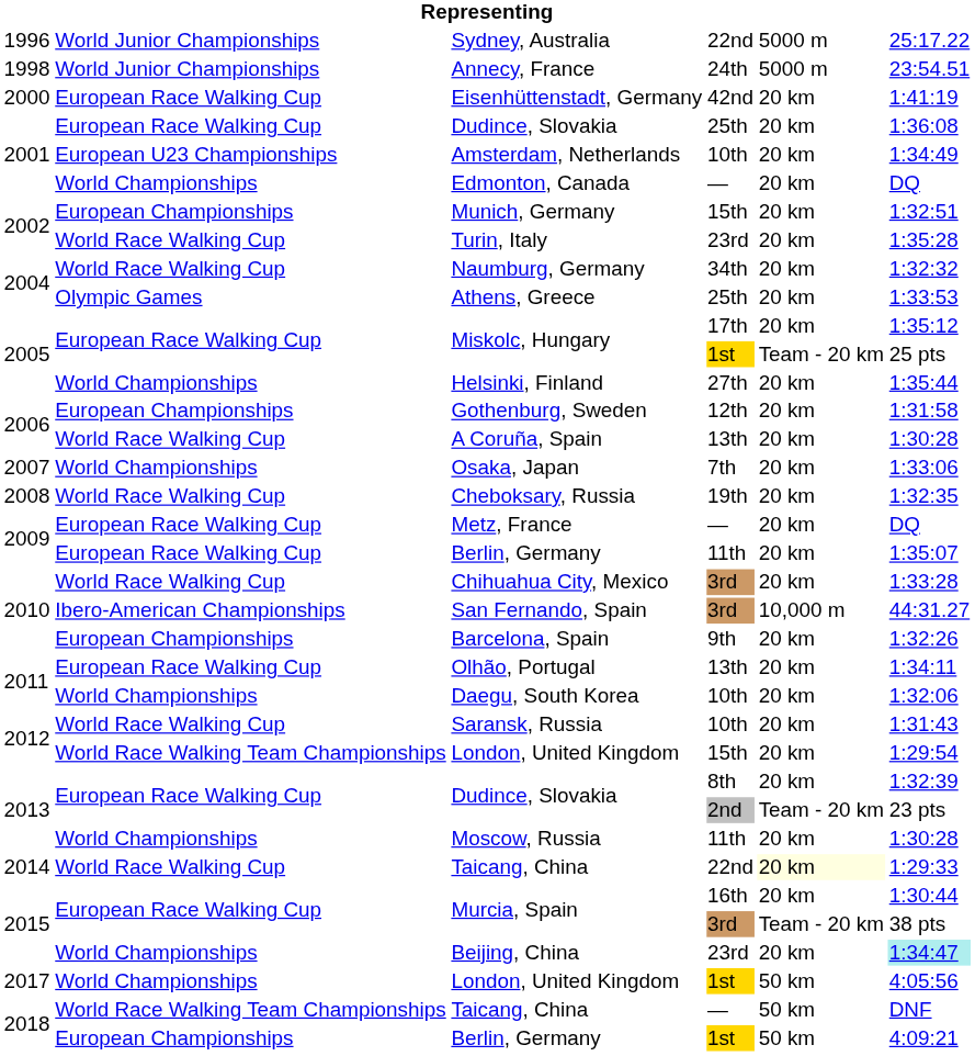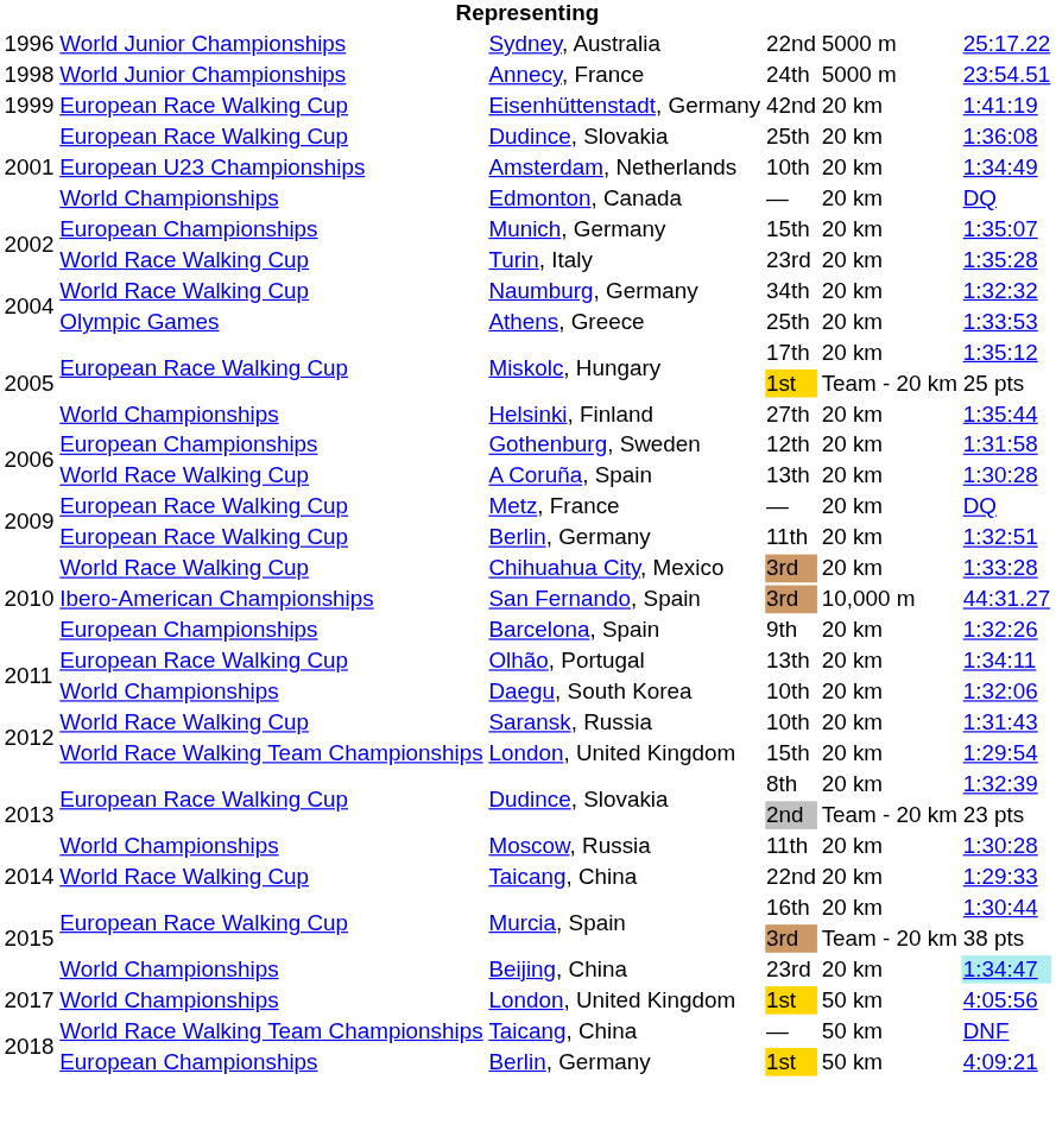 <table>
 <tr>
 <th colspan="6">Representing </th>
 </tr>
 <tr>
 <td>1996</td>
 <td><a href='#'>World Junior Championships</a></td>
 <td><a href='#'>Sydney</a>, Australia</td>
 <td>22nd</td>
 <td>5000 m</td>
 <td><a href='#'>25:17.22</a></td>
 </tr>
 <tr>
 <td>1998</td>
 <td><a href='#'>World Junior Championships</a></td>
 <td><a href='#'>Annecy</a>, France</td>
 <td>24th</td>
 <td>5000 m</td>
 <td><a href='#'>23:54.51</a></td>
 </tr>
 <tr>
-<td>2000</td>
+<td>1999</td>
 <td><a href='#'>European Race Walking Cup</a></td>
 <td><a href='#'>Eisenhüttenstadt</a>, Germany</td>
 <td>42nd</td>
 <td>20 km</td>
 <td><a href='#'>1:41:19</a></td>
 </tr>
 <tr>
 <td rowspan=3>2001</td>
 <td><a href='#'>European Race Walking Cup</a></td>
 <td><a href='#'>Dudince</a>, Slovakia</td>
 <td>25th</td>
 <td>20 km</td>
 <td><a href='#'>1:36:08</a></td>
 </tr>
 <tr>
 <td><a href='#'>European U23 Championships</a></td>
 <td><a href='#'>Amsterdam</a>, Netherlands</td>
 <td>10th</td>
 <td>20 km</td>
 <td><a href='#'>1:34:49</a></td>
 </tr>
 <tr>
 <td><a href='#'>World Championships</a></td>
 <td><a href='#'>Edmonton</a>, Canada</td>
 <td>—</td>
 <td>20 km</td>
 <td><a href='#'>DQ</a></td>
 </tr>
 <tr>
 <td rowspan=2>2002</td>
 <td><a href='#'>European Championships</a></td>
 <td><a href='#'>Munich</a>, Germany</td>
 <td>15th</td>
 <td>20 km</td>
-<td><a href='#'>1:32:51</a></td>
+<td><a href='#'>1:35:07</a></td>
 </tr>
 <tr>
 <td><a href='#'>World Race Walking Cup</a></td>
 <td><a href='#'>Turin</a>, Italy</td>
 <td>23rd</td>
 <td>20 km</td>
 <td><a href='#'>1:35:28</a></td>
 </tr>
 <tr>
 <td rowspan=2>2004</td>
 <td><a href='#'>World Race Walking Cup</a></td>
 <td><a href='#'>Naumburg</a>, Germany</td>
 <td>34th</td>
 <td>20 km</td>
 <td><a href='#'>1:32:32</a></td>
 </tr>
 <tr>
 <td><a href='#'>Olympic Games</a></td>
 <td><a href='#'>Athens</a>, Greece</td>
 <td>25th</td>
 <td>20 km</td>
 <td><a href='#'>1:33:53</a></td>
 </tr>
 <tr>
 <td rowspan=3>2005</td>
 <td rowspan=2><a href='#'>European Race Walking Cup</a></td>
 <td rowspan=2><a href='#'>Miskolc</a>, Hungary</td>
 <td>17th</td>
 <td>20 km</td>
 <td><a href='#'>1:35:12</a></td>
 </tr>
 <tr>
 <td bgcolor=gold>1st</td>
 <td>Team - 20 km</td>
 <td>25 pts</td>
 </tr>
 <tr>
 <td><a href='#'>World Championships</a></td>
 <td><a href='#'>Helsinki</a>, Finland</td>
 <td>27th</td>
 <td>20 km</td>
 <td><a href='#'>1:35:44</a></td>
 </tr>
 <tr>
 <td rowspan=2>2006</td>
 <td><a href='#'>European Championships</a></td>
 <td><a href='#'>Gothenburg</a>, Sweden</td>
 <td>12th</td>
 <td>20 km</td>
 <td><a href='#'>1:31:58</a></td>
 </tr>
 <tr>
 <td><a href='#'>World Race Walking Cup</a></td>
 <td><a href='#'>A Coruña</a>, Spain</td>
 <td>13th</td>
 <td>20 km</td>
 <td><a href='#'>1:30:28</a></td>
 </tr>
 <tr>
-<td>2007</td>
-<td><a href='#'>World Championships</a></td>
-<td><a href='#'>Osaka</a>, Japan</td>
-<td>7th</td>
-<td>20 km</td>
-<td><a href='#'>1:33:06</a></td>
-</tr>
-<tr>
-<td>2008</td>
-<td><a href='#'>World Race Walking Cup</a></td>
-<td><a href='#'>Cheboksary</a>, Russia</td>
-<td>19th</td>
-<td>20 km</td>
-<td><a href='#'>1:32:35</a></td>
-</tr>
-<tr>
 <td rowspan=2>2009</td>
 <td><a href='#'>European Race Walking Cup</a></td>
 <td><a href='#'>Metz</a>, France</td>
 <td>—</td>
 <td>20 km</td>
 <td><a href='#'>DQ</a></td>
 </tr>
 <tr>
 <td><a href='#'>European Race Walking Cup</a></td>
 <td><a href='#'>Berlin</a>, Germany</td>
 <td>11th</td>
 <td>20 km</td>
-<td><a href='#'>1:35:07</a></td>
+<td><a href='#'>1:32:51</a></td>
 </tr>
 <tr>
 <td rowspan=3>2010</td>
 <td><a href='#'>World Race Walking Cup</a></td>
 <td><a href='#'>Chihuahua City</a>, Mexico</td>
 <td bgcolor="cc9966">3rd</td>
 <td>20 km</td>
 <td><a href='#'>1:33:28</a></td>
 </tr>
 <tr>
 <td><a href='#'>Ibero-American Championships</a></td>
 <td><a href='#'>San Fernando</a>, Spain</td>
 <td bgcolor="cc9966">3rd</td>
 <td>10,000 m</td>
 <td><a href='#'>44:31.27</a></td>
 </tr>
 <tr>
 <td><a href='#'>European Championships</a></td>
 <td><a href='#'>Barcelona</a>, Spain</td>
 <td>9th</td>
 <td>20 km</td>
 <td><a href='#'>1:32:26</a></td>
 </tr>
 <tr>
 <td rowspan=2>2011</td>
 <td><a href='#'>European Race Walking Cup</a></td>
 <td><a href='#'>Olhão</a>, Portugal</td>
 <td>13th</td>
 <td>20 km</td>
 <td><a href='#'>1:34:11</a></td>
 </tr>
 <tr>
 <td><a href='#'>World Championships</a></td>
 <td><a href='#'>Daegu</a>, South Korea</td>
 <td>10th</td>
 <td>20 km</td>
 <td><a href='#'>1:32:06</a></td>
 </tr>
 <tr>
 <td rowspan=2>2012</td>
 <td><a href='#'>World Race Walking Cup</a></td>
 <td><a href='#'>Saransk</a>, Russia</td>
 <td>10th</td>
 <td>20 km</td>
 <td><a href='#'>1:31:43</a></td>
 </tr>
 <tr>
 <td><a href='#'>World Race Walking Team Championships</a></td>
 <td><a href='#'>London</a>, United Kingdom</td>
 <td>15th</td>
 <td>20 km</td>
 <td><a href='#'>1:29:54</a></td>
 </tr>
 <tr>
 <td rowspan=3>2013</td>
 <td rowspan=2><a href='#'>European Race Walking Cup</a></td>
 <td rowspan=2><a href='#'>Dudince</a>, Slovakia</td>
 <td>8th</td>
 <td>20 km</td>
 <td><a href='#'>1:32:39</a></td>
 </tr>
 <tr>
 <td bgcolor=silver>2nd</td>
 <td>Team - 20 km</td>
 <td>23 pts</td>
 </tr>
 <tr>
 <td><a href='#'>World Championships</a></td>
 <td><a href='#'>Moscow</a>, Russia</td>
 <td>11th</td>
 <td>20 km</td>
 <td><a href='#'>1:30:28</a></td>
 </tr>
 <tr>
 <td>2014</td>
 <td><a href='#'>World Race Walking Cup</a></td>
 <td><a href='#'>Taicang</a>, China</td>
 <td>22nd</td>
-<td style="background: lightyellow;">20 km</td>
+<td>20 km</td>
 <td><a href='#'>1:29:33</a></td>
 </tr>
 <tr>
 <td rowspan=3>2015</td>
 <td rowspan=2><a href='#'>European Race Walking Cup</a></td>
 <td rowspan=2><a href='#'>Murcia</a>, Spain</td>
 <td>16th</td>
 <td>20 km</td>
 <td><a href='#'>1:30:44</a></td>
 </tr>
 <tr>
 <td bgcolor="cc9966">3rd</td>
 <td>Team - 20 km</td>
 <td>38 pts</td>
 </tr>
 <tr>
 <td><a href='#'>World Championships</a></td>
 <td><a href='#'>Beijing</a>, China</td>
 <td>23rd</td>
 <td>20 km</td>
 <td style="background: paleturquoise;"><a href='#'>1:34:47</a></td>
 </tr>
 <tr>
 <td>2017</td>
 <td><a href='#'>World Championships</a></td>
 <td><a href='#'>London</a>, United Kingdom</td>
 <td bgcolor=gold>1st</td>
 <td>50 km</td>
 <td><a href='#'>4:05:56</a></td>
 </tr>
 <tr>
 <td rowspan=2>2018</td>
 <td><a href='#'>World Race Walking Team Championships</a></td>
 <td><a href='#'>Taicang</a>, China</td>
 <td>—</td>
 <td>50 km</td>
 <td><a href='#'>DNF</a></td>
 </tr>
 <tr>
 <td><a href='#'>European Championships</a></td>
 <td><a href='#'>Berlin</a>, Germany</td>
 <td bgcolor=gold>1st</td>
 <td>50 km</td>
 <td><a href='#'>4:09:21</a></td>
 </tr>
 </table>
